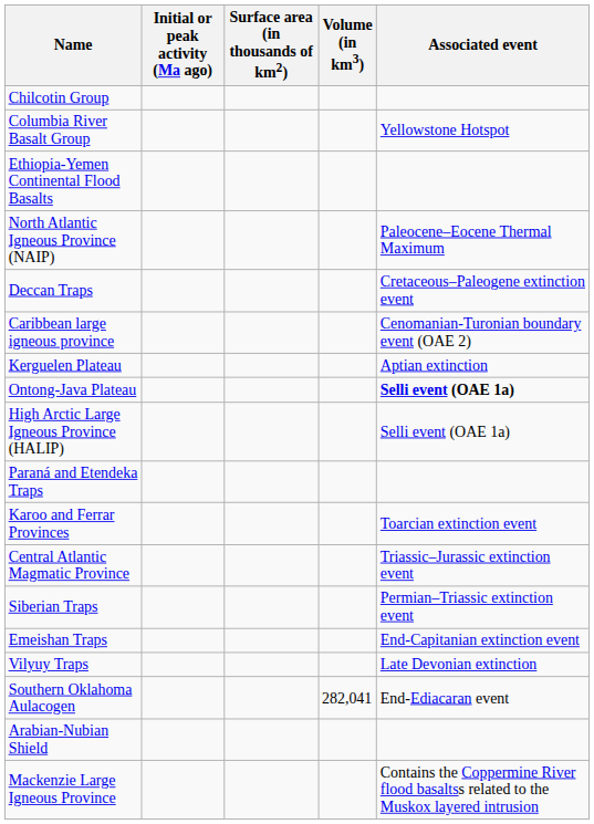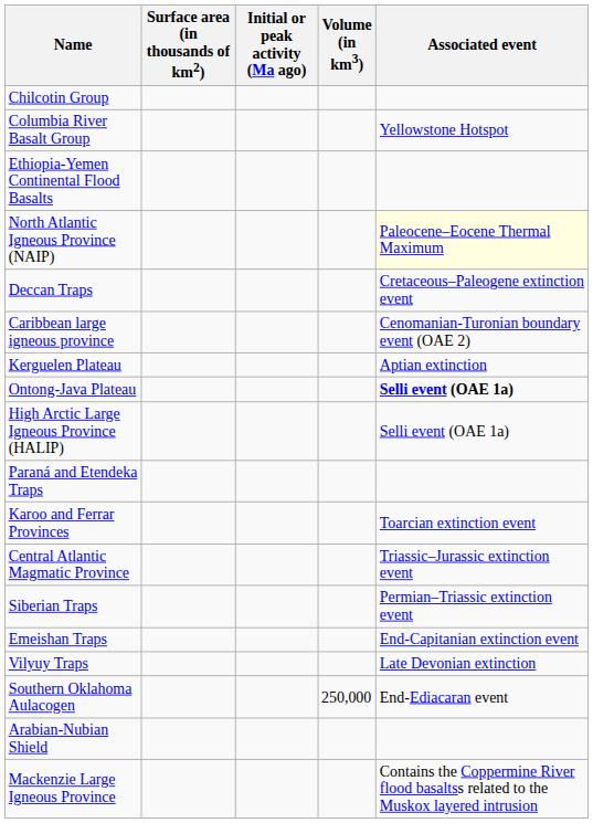 <table class="wikitable sortable">
 <tr>
 <th>Name</th>
+<th>Surface area<br>(in thousands of km<sup>2</sup>)</th>
 <th>Initial or peak activity<br>(<a href='#'>Ma</a> ago)</th>
-<th>Surface area<br>(in thousands of km<sup>2</sup>)</th>
 <th>Volume<br>(in km<sup>3</sup>)</th>
 <th>Associated event</th>
 </tr>
 <tr>
 <td><a href='#'>Chilcotin Group</a></td>
 <td></td>
 <td></td>
 <td></td>
 <td></td>
 </tr>
 <tr>
 <td><a href='#'>Columbia River Basalt Group</a></td>
 <td></td>
 <td></td>
 <td></td>
 <td><a href='#'>Yellowstone Hotspot</a></td>
 </tr>
 <tr>
 <td><a href='#'>Ethiopia-Yemen Continental Flood Basalts</a></td>
 <td></td>
 <td></td>
 <td></td>
 <td></td>
 </tr>
 <tr>
 <td><a href='#'>North Atlantic Igneous Province</a> (NAIP)</td>
 <td></td>
 <td></td>
 <td></td>
-<td><a href='#'>Paleocene–Eocene Thermal Maximum</a></td>
+<td style="background: lightyellow;"><a href='#'>Paleocene–Eocene Thermal Maximum</a></td>
 </tr>
 <tr>
 <td><a href='#'>Deccan Traps</a></td>
 <td></td>
 <td></td>
 <td></td>
 <td><a href='#'>Cretaceous–Paleogene extinction event</a></td>
 </tr>
 <tr>
 <td><a href='#'>Caribbean large igneous province</a></td>
 <td></td>
 <td></td>
 <td></td>
 <td><a href='#'>Cenomanian-Turonian boundary event</a> (OAE 2)</td>
 </tr>
 <tr>
 <td><a href='#'>Kerguelen Plateau</a></td>
 <td></td>
 <td></td>
 <td></td>
 <td><a href='#'>Aptian extinction</a></td>
 </tr>
 <tr>
 <td><a href='#'>Ontong-Java Plateau</a></td>
 <td></td>
 <td></td>
 <td></td>
 <td><strong><a href='#'>Selli event</a> (OAE 1a)</strong></td>
 </tr>
 <tr>
 <td><a href='#'>High Arctic Large Igneous Province</a> (HALIP)</td>
 <td></td>
 <td></td>
 <td></td>
 <td><a href='#'>Selli event</a> (OAE 1a) </td>
 </tr>
 <tr>
 <td><a href='#'>Paraná and Etendeka Traps</a></td>
 <td></td>
 <td></td>
 <td></td>
 <td></td>
 </tr>
 <tr>
 <td><a href='#'>Karoo and Ferrar Provinces</a></td>
 <td></td>
 <td></td>
 <td></td>
 <td><a href='#'>Toarcian extinction event</a></td>
 </tr>
 <tr>
 <td><a href='#'>Central Atlantic Magmatic Province</a></td>
 <td></td>
 <td></td>
 <td></td>
 <td><a href='#'>Triassic–Jurassic extinction event</a></td>
 </tr>
 <tr>
 <td><a href='#'>Siberian Traps</a></td>
 <td></td>
 <td></td>
 <td></td>
 <td><a href='#'>Permian–Triassic extinction event</a></td>
 </tr>
 <tr>
 <td><a href='#'>Emeishan Traps</a></td>
 <td></td>
 <td></td>
 <td></td>
 <td><a href='#'>End-Capitanian extinction event</a></td>
 </tr>
 <tr>
 <td><a href='#'>Vilyuy Traps</a></td>
 <td></td>
 <td></td>
 <td></td>
 <td><a href='#'>Late Devonian extinction</a></td>
 </tr>
 <tr>
 <td><a href='#'>Southern Oklahoma Aulacogen</a></td>
 <td></td>
 <td></td>
-<td>282,041</td>
+<td>250,000</td>
 <td>End-<a href='#'>Ediacaran</a> event</td>
 </tr>
 <tr>
 <td><a href='#'>Arabian-Nubian Shield</a></td>
 <td></td>
 <td></td>
 <td></td>
 <td></td>
 </tr>
 <tr>
 <td><a href='#'>Mackenzie Large Igneous Province</a></td>
 <td></td>
 <td></td>
 <td></td>
 <td>Contains the <a href='#'>Coppermine River flood basalts</a>s related to the <a href='#'>Muskox layered intrusion</a></td>
 </tr>
 </table>
